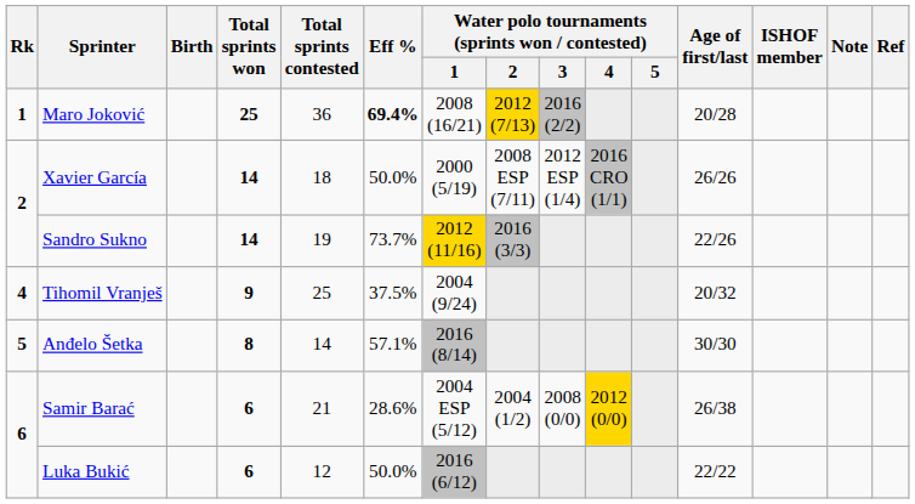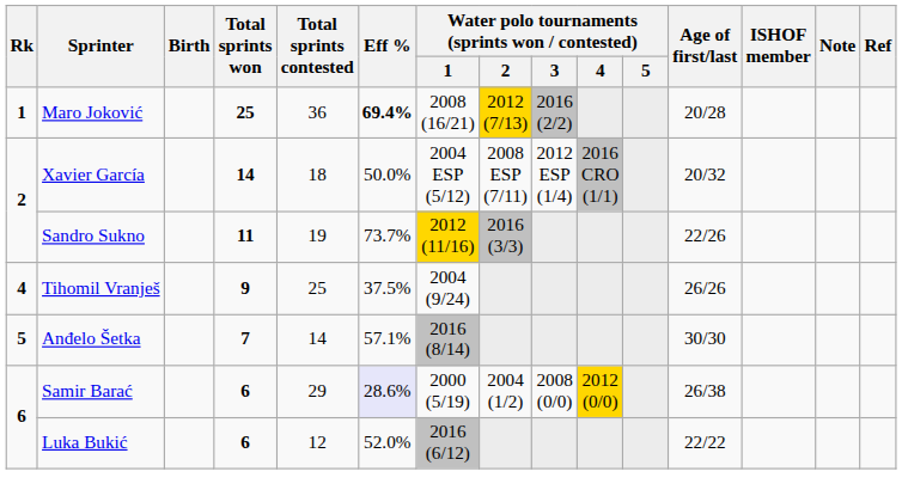 <table class="wikitable sortable" style="text-align: center; font-size: 85%; margin-left: 1em;">
 <tr>
 <th rowspan="2">Rk</th>
 <th rowspan="2">Sprinter</th>
 <th rowspan="2">Birth</th>
 <th rowspan="2">Total<br>sprints<br>won</th>
 <th rowspan="2">Total<br>sprints<br>contested</th>
 <th rowspan="2">Eff %</th>
 <th colspan="5">Water polo tournaments<br>(sprints won / contested)</th>
 <th rowspan="2">Age of<br>first/last</th>
 <th rowspan="2">ISHOF<br>member</th>
 <th rowspan="2">Note</th>
 <th rowspan="2" class="unsortable">Ref</th>
 </tr>
 <tr>
 <th>1</th>
 <th style="width: 2em;" class="unsortable">2</th>
 <th style="width: 2em;" class="unsortable">3</th>
 <th style="width: 2em;" class="unsortable">4</th>
 <th style="width: 2em;" class="unsortable">5</th>
 </tr>
 <tr>
 <td><strong>1</strong></td>
 <td style="text-align: left;" data-sort-value="Joković, Maro"><a href='#'>Maro Joković</a></td>
 <td></td>
 <td><strong>25</strong></td>
 <td>36</td>
 <td><strong>69.4%</strong></td>
 <td>2008<br>(16/21)</td>
 <td style="background-color: gold;">2012<br>(7/13)</td>
 <td style="background-color: silver;">2016<br>(2/2)</td>
 <td style="background-color: #ececec;"></td>
 <td style="background-color: #ececec;"></td>
 <td>20/28</td>
 <td></td>
 <td style="text-align: left;"></td>
 <td></td>
 </tr>
 <tr>
 <td rowspan="2"><strong>2</strong></td>
 <td style="text-align: left;" data-sort-value="García, Xavier"><a href='#'>Xavier García</a></td>
 <td></td>
 <td><strong>14</strong></td>
 <td>18</td>
 <td>50.0%</td>
-<td>2000<br>(5/19)</td>
+<td>2004<br>ESP<br>(5/12)</td>
 <td>2008<br>ESP<br>(7/11)</td>
 <td>2012<br>ESP<br>(1/4)</td>
 <td style="background-color: silver;">2016<br>CRO<br>(1/1)</td>
 <td style="background-color: #ececec;"></td>
-<td>26/26</td>
+<td>20/32</td>
 <td></td>
 <td style="text-align: left;"></td>
 <td></td>
 </tr>
 <tr>
 <td style="text-align: left;" data-sort-value="Sukno, Sandro"><a href='#'>Sandro Sukno</a></td>
 <td></td>
-<td><strong>14</strong></td>
+<td><strong>11</strong></td>
 <td>19</td>
 <td>73.7%</td>
 <td style="background-color: gold;">2012<br>(11/16)</td>
 <td style="background-color: silver;">2016<br>(3/3)</td>
 <td style="background-color: #ececec;"></td>
 <td style="background-color: #ececec;"></td>
 <td style="background-color: #ececec;"></td>
 <td>22/26</td>
 <td></td>
 <td style="text-align: left;"></td>
 <td></td>
 </tr>
 <tr>
 <td><strong>4</strong></td>
 <td style="text-align: left;" data-sort-value="Vranješ, Tihomil"><a href='#'>Tihomil Vranješ</a></td>
 <td></td>
 <td><strong>9</strong></td>
 <td>25</td>
 <td>37.5%</td>
 <td>2004<br>(9/24)</td>
 <td style="background-color: #ececec;"></td>
 <td style="background-color: #ececec;"></td>
 <td style="background-color: #ececec;"></td>
 <td style="background-color: #ececec;"></td>
-<td>20/32</td>
+<td>26/26</td>
 <td></td>
 <td style="text-align: left;"></td>
 <td></td>
 </tr>
 <tr>
 <td><strong>5</strong></td>
 <td style="text-align: left;" data-sort-value="Šetka, Anđelo"><a href='#'>Anđelo Šetka</a></td>
 <td></td>
-<td><strong>8</strong></td>
+<td><strong>7</strong></td>
 <td>14</td>
 <td>57.1%</td>
 <td style="background-color: silver;">2016<br>(8/14)</td>
 <td style="background-color: #ececec;"></td>
 <td style="background-color: #ececec;"></td>
 <td style="background-color: #ececec;"></td>
 <td style="background-color: #ececec;"></td>
 <td>30/30</td>
 <td></td>
 <td style="text-align: left;"></td>
 <td></td>
 </tr>
 <tr>
 <td rowspan="2"><strong>6</strong></td>
 <td style="text-align: left;" data-sort-value="Barać, Samir"><a href='#'>Samir Barać</a></td>
 <td></td>
 <td><strong>6</strong></td>
-<td>21</td>
-<td>28.6%</td>
-<td>2004<br>ESP<br>(5/12)</td>
+<td>29</td>
+<td style="background: lavender;">28.6%</td>
+<td>2000<br>(5/19)</td>
 <td>2004<br>(1/2)</td>
 <td>2008<br>(0/0)</td>
 <td style="background-color: gold;">2012<br>(0/0)</td>
 <td style="background-color: #ececec;"></td>
 <td>26/38</td>
 <td></td>
 <td style="text-align: left;"></td>
 <td></td>
 </tr>
 <tr>
 <td style="text-align: left;" data-sort-value="Bukić, Luka"><a href='#'>Luka Bukić</a></td>
 <td></td>
 <td><strong>6</strong></td>
 <td>12</td>
-<td>50.0%</td>
+<td>52.0%</td>
 <td style="background-color: silver;">2016<br>(6/12)</td>
 <td style="background-color: #ececec;"></td>
 <td style="background-color: #ececec;"></td>
 <td style="background-color: #ececec;"></td>
 <td style="background-color: #ececec;"></td>
 <td>22/22</td>
 <td></td>
 <td style="text-align: left;"></td>
 <td></td>
 </tr>
 </table>
